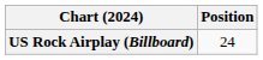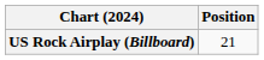 <table class="wikitable plainrowheaders" style="text-align: center">
 <tr>
 <th scope="col">Chart (2024)</th>
 <th scope="col">Position</th>
 </tr>
 <tr>
 <th scope="row">US Rock Airplay (<em>Billboard</em>)</th>
-<td>24</td>
+<td>21</td>
 </tr>
 </table>
